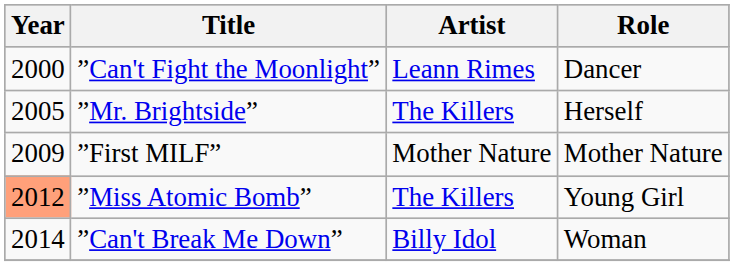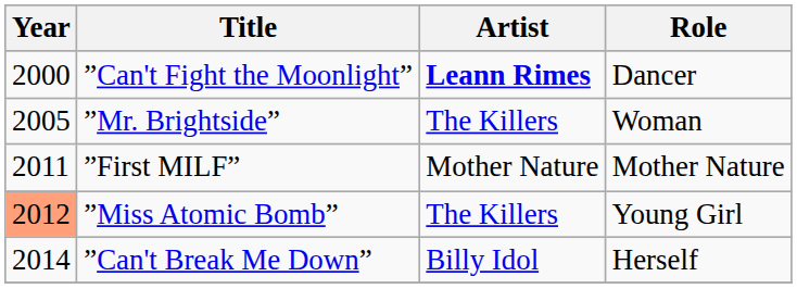 <table class="wikitable sortable">
 <tr>
 <th>Year</th>
 <th>Title</th>
 <th>Artist</th>
 <th>Role</th>
 </tr>
 <tr>
 <td>2000</td>
 <td>”<a href='#'>Can't Fight the Moonlight</a>”</td>
-<td><a href='#'>Leann Rimes</a></td>
+<td><strong><a href='#'>Leann Rimes</a></strong></td>
 <td>Dancer</td>
 </tr>
 <tr>
 <td>2005</td>
 <td>”<a href='#'>Mr. Brightside</a>”</td>
 <td><a href='#'>The Killers</a></td>
-<td>Herself</td>
+<td>Woman</td>
 </tr>
 <tr>
-<td>2009</td>
+<td>2011</td>
 <td>”First MILF”</td>
 <td>Mother Nature</td>
 <td>Mother Nature</td>
 </tr>
 <tr>
 <td style="background: lightsalmon;">2012</td>
 <td>”<a href='#'>Miss Atomic Bomb</a>”</td>
 <td><a href='#'>The Killers</a></td>
 <td>Young Girl</td>
 </tr>
 <tr>
 <td>2014</td>
 <td>”<a href='#'>Can't Break Me Down</a>”</td>
 <td><a href='#'>Billy Idol</a></td>
-<td>Woman</td>
+<td>Herself</td>
 </tr>
 <tr>
 </tr>
 </table>
